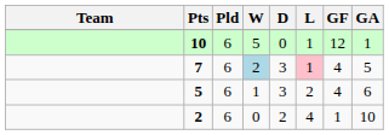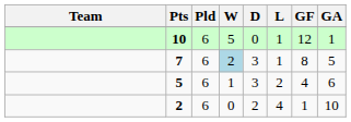 <table class="wikitable" style="text-align: center;">
 <tr>
 <th width=175>Team</th>
 <th width=20 abbr="Points">Pts</th>
 <th width=20 abbr="Played">Pld</th>
 <th width=20 abbr="Won">W</th>
 <th width=20 abbr="Drawn">D</th>
 <th width=20 abbr="Lost">L</th>
 <th width=20 abbr="Goals for">GF</th>
 <th width=20 abbr="Goals against">GA</th>
 </tr>
 <tr style="background:#ffffff;">
 </tr>
 <tr align=center bgcolor=ccffcc>
 <td style="text-align:left;"></td>
 <td><strong>10</strong></td>
 <td>6</td>
 <td>5</td>
 <td>0</td>
 <td>1</td>
 <td>12</td>
 <td>1</td>
 </tr>
 <tr align=center>
 <td style="text-align:left;"></td>
 <td><strong>7</strong></td>
 <td>6</td>
 <td style="background: lightblue;">2</td>
 <td>3</td>
-<td style="background: pink;">1</td>
-<td>4</td>
+<td>1</td>
+<td>8</td>
 <td>5</td>
 </tr>
 <tr align=center>
 <td style="text-align:left;"></td>
 <td><strong>5</strong></td>
 <td>6</td>
 <td>1</td>
 <td>3</td>
 <td>2</td>
 <td>4</td>
 <td>6</td>
 </tr>
 <tr align=center>
 <td style="text-align:left;"></td>
 <td><strong>2</strong></td>
 <td>6</td>
 <td>0</td>
 <td>2</td>
 <td>4</td>
 <td>1</td>
 <td>10</td>
 </tr>
 </table>
